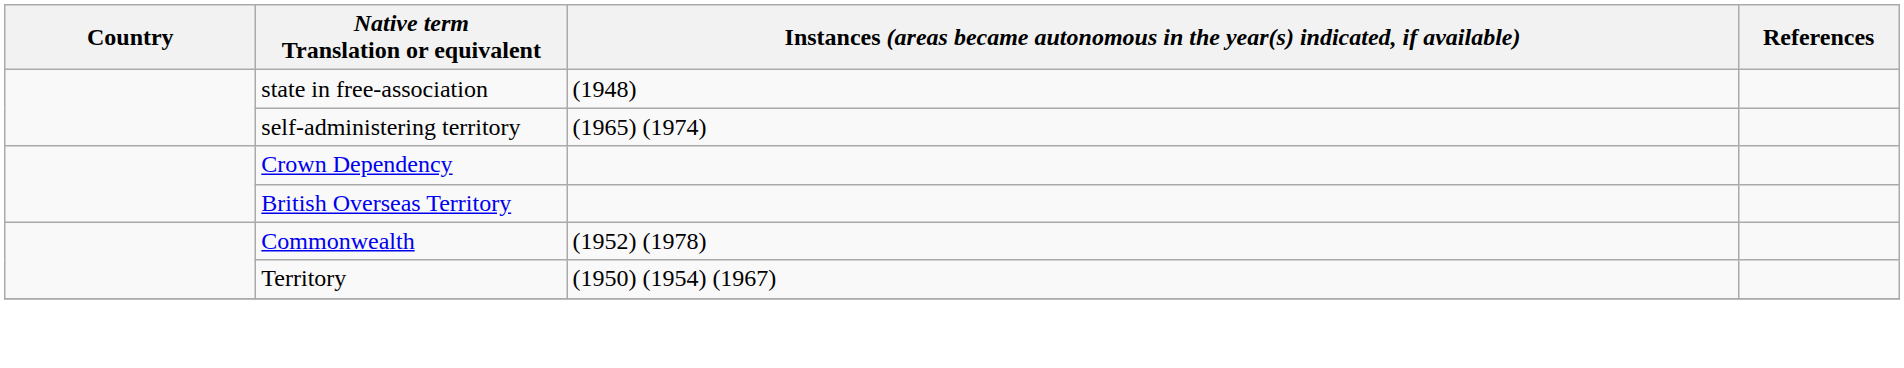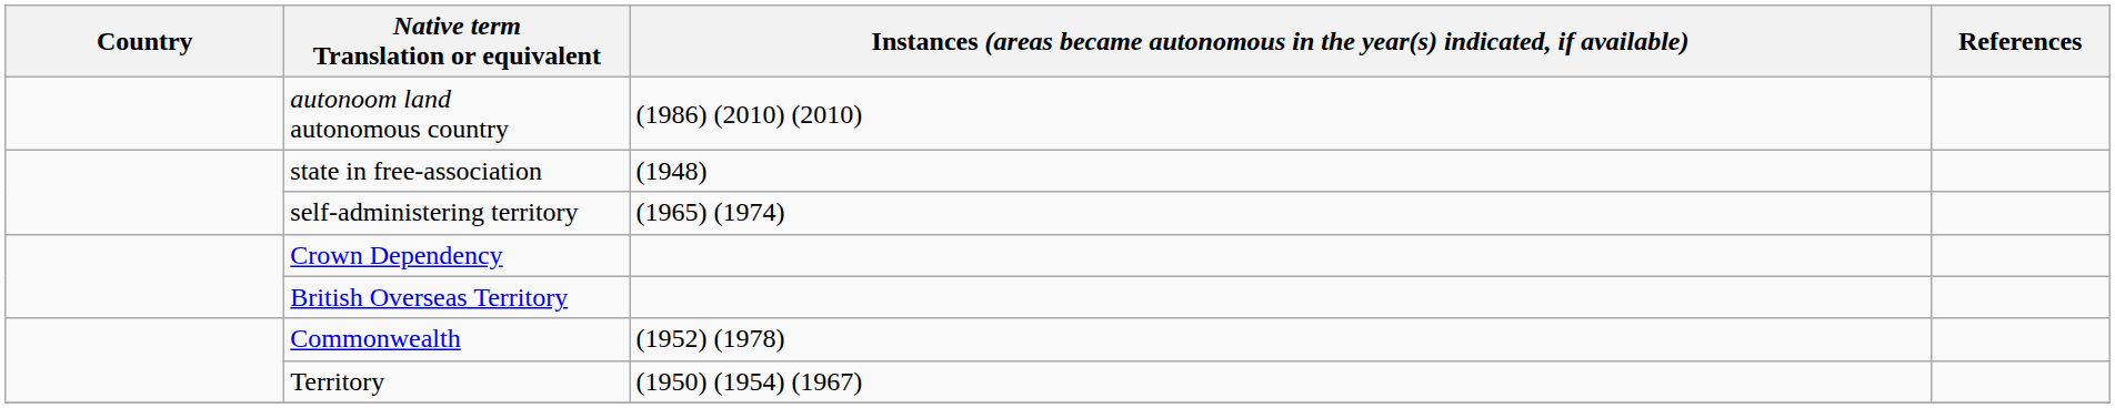 <table width="100%" class="wikitable">
 <tr>
 <th width="160px">Country</th>
 <th class="unsortable" width="200px"><em>Native term</em><br>Translation or equivalent</th>
 <th class="unsortable">Instances <em>(areas became autonomous in the year(s) indicated, if available)</em></th>
 <th class="unsortable" width="100px">References</th>
+</tr>
+<tr>
+<td></td>
+<td><em>autonoom land</em><br>autonomous country</td>
+<td> (1986)  (2010)  (2010)</td>
+<td></td>
 </tr>
 <tr>
 <td rowspan="2"></td>
 <td>state in free-association</td>
 <td> (1948)</td>
 <td></td>
 </tr>
 <tr>
 <td>self-administering territory</td>
 <td> (1965)  (1974)</td>
 <td align=center></td>
 </tr>
 <tr>
 <td rowspan="2"></td>
 <td><a href='#'>Crown Dependency</a></td>
 <td>   </td>
 <td align=center></td>
 </tr>
 <tr>
 <td><a href='#'>British Overseas Territory</a></td>
 <td>             </td>
 <td align=center></td>
 </tr>
 <tr>
 <td rowspan="2"></td>
 <td><a href='#'>Commonwealth</a></td>
 <td> (1952)   (1978)</td>
 <td align=center></td>
 </tr>
 <tr>
 <td>Territory</td>
 <td> (1950)   (1954)   (1967)</td>
 <td></td>
 </tr>
 <tr>
 </tr>
 </table>
